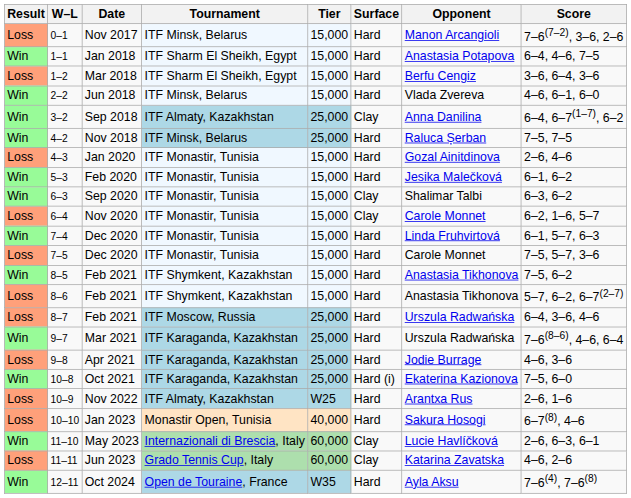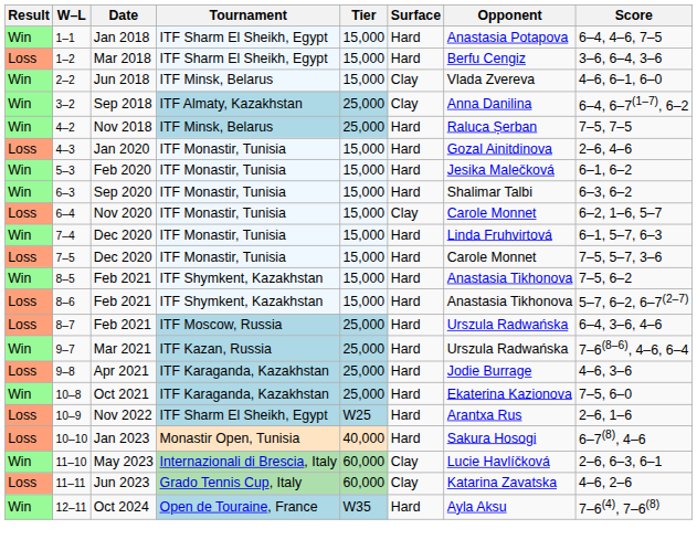 <table class="sortable wikitable">
 <tr>
 <th>Result</th>
 <th class="unsortable">W–L</th>
 <th>Date</th>
 <th>Tournament</th>
 <th>Tier</th>
 <th>Surface</th>
 <th>Opponent</th>
 <th class="unsortable">Score</th>
-</tr>
-<tr>
-<td bgcolor=#ffa07a>Loss</td>
-<td><small>0–1</small></td>
-<td>Nov 2017</td>
-<td style="background:#f0f8ff;">ITF Minsk, Belarus</td>
-<td style="background:#f0f8ff;">15,000</td>
-<td>Hard</td>
-<td> <a href='#'>Manon Arcangioli</a></td>
-<td>7–6<sup>(7–2)</sup>, 3–6, 2–6</td>
 </tr>
 <tr>
 <td bgcolor=#98FB98>Win</td>
 <td><small>1–1</small></td>
 <td>Jan 2018</td>
 <td style="background:#f0f8ff;">ITF Sharm El Sheikh, Egypt</td>
 <td style="background:#f0f8ff;">15,000</td>
 <td>Hard</td>
 <td> <a href='#'>Anastasia Potapova</a></td>
 <td>6–4, 4–6, 7–5</td>
 </tr>
 <tr>
 <td bgcolor=#ffa07a>Loss</td>
 <td><small>1–2</small></td>
 <td>Mar 2018</td>
 <td style="background:#f0f8ff;">ITF Sharm El Sheikh, Egypt</td>
 <td style="background:#f0f8ff;">15,000</td>
 <td>Hard</td>
 <td> <a href='#'>Berfu Cengiz</a></td>
 <td>3–6, 6–4, 3–6</td>
 </tr>
 <tr>
 <td bgcolor=#98FB98>Win</td>
 <td><small>2–2</small></td>
 <td>Jun 2018</td>
 <td style="background:#f0f8ff;">ITF Minsk, Belarus</td>
 <td style="background:#f0f8ff;">15,000</td>
-<td>Hard</td>
+<td>Clay</td>
 <td> Vlada Zvereva</td>
 <td>4–6, 6–1, 6–0</td>
 </tr>
 <tr>
 <td bgcolor=#98FB98>Win</td>
 <td><small>3–2</small></td>
 <td>Sep 2018</td>
 <td style="background:lightblue;">ITF Almaty, Kazakhstan</td>
 <td style="background:lightblue;">25,000</td>
 <td>Clay</td>
 <td> <a href='#'>Anna Danilina</a></td>
 <td>6–4, 6–7<sup>(1–7)</sup>, 6–2</td>
 </tr>
 <tr>
 <td bgcolor=#98FB98>Win</td>
 <td><small>4–2</small></td>
 <td>Nov 2018</td>
 <td style="background:lightblue;">ITF Minsk, Belarus</td>
 <td style="background:lightblue;">25,000</td>
 <td>Hard</td>
 <td> <a href='#'>Raluca Șerban</a></td>
 <td>7–5, 7–5</td>
 </tr>
 <tr>
 <td bgcolor=#ffa07a>Loss</td>
 <td><small>4–3</small></td>
 <td>Jan 2020</td>
 <td style="background:#f0f8ff;">ITF Monastir, Tunisia</td>
 <td style="background:#f0f8ff;">15,000</td>
 <td>Hard</td>
 <td> <a href='#'>Gozal Ainitdinova</a></td>
 <td>2–6, 4–6</td>
 </tr>
 <tr>
 <td bgcolor=#98FB98>Win</td>
 <td><small>5–3</small></td>
 <td>Feb 2020</td>
 <td style="background:#f0f8ff;">ITF Monastir, Tunisia</td>
 <td style="background:#f0f8ff;">15,000</td>
 <td>Hard</td>
 <td> <a href='#'>Jesika Malečková</a></td>
 <td>6–1, 6–2</td>
 </tr>
 <tr>
 <td bgcolor=#98FB98>Win</td>
 <td><small>6–3</small></td>
 <td>Sep 2020</td>
 <td style="background:#f0f8ff;">ITF Monastir, Tunisia</td>
 <td style="background:#f0f8ff;">15,000</td>
-<td>Clay</td>
+<td>Hard</td>
 <td> Shalimar Talbi</td>
 <td>6–3, 6–2</td>
 </tr>
 <tr>
 <td bgcolor=#ffa07a>Loss</td>
 <td><small>6–4</small></td>
 <td>Nov 2020</td>
 <td style="background:#f0f8ff;">ITF Monastir, Tunisia</td>
 <td style="background:#f0f8ff;">15,000</td>
 <td>Clay</td>
 <td> <a href='#'>Carole Monnet</a></td>
 <td>6–2, 1–6, 5–7</td>
 </tr>
 <tr>
 <td bgcolor=#98FB98>Win</td>
 <td><small>7–4</small></td>
 <td>Dec 2020</td>
 <td style="background:#f0f8ff;">ITF Monastir, Tunisia</td>
 <td style="background:#f0f8ff;">15,000</td>
 <td>Hard</td>
 <td> <a href='#'>Linda Fruhvirtová</a></td>
 <td>6–1, 5–7, 6–3</td>
 </tr>
 <tr>
 <td bgcolor=#ffa07a>Loss</td>
 <td><small>7–5</small></td>
 <td>Dec 2020</td>
 <td style="background:#f0f8ff;">ITF Monastir, Tunisia</td>
 <td style="background:#f0f8ff;">15,000</td>
 <td>Hard</td>
 <td> Carole Monnet</td>
 <td>7–5, 5–7, 3–6</td>
 </tr>
 <tr>
 <td bgcolor=#98FB98>Win</td>
 <td><small>8–5</small></td>
 <td>Feb 2021</td>
 <td style="background:#f0f8ff;">ITF Shymkent, Kazakhstan</td>
 <td style="background:#f0f8ff;">15,000</td>
 <td>Hard</td>
 <td> <a href='#'>Anastasia Tikhonova</a></td>
 <td>7–5, 6–2</td>
 </tr>
 <tr>
 <td bgcolor=#ffa07a>Loss</td>
 <td><small>8–6</small></td>
 <td>Feb 2021</td>
 <td style="background:#f0f8ff;">ITF Shymkent, Kazakhstan</td>
 <td style="background:#f0f8ff;">15,000</td>
 <td>Hard</td>
 <td> Anastasia Tikhonova</td>
 <td>5–7, 6–2, 6–7<sup>(2–7)</sup></td>
 </tr>
 <tr>
 <td bgcolor=#ffa07a>Loss</td>
 <td><small>8–7</small></td>
 <td>Feb 2021</td>
 <td style="background:lightblue;">ITF Moscow, Russia</td>
 <td style="background:lightblue;">25,000</td>
 <td>Hard</td>
 <td> <a href='#'>Urszula Radwańska</a></td>
 <td>6–4, 3–6, 4–6</td>
 </tr>
 <tr>
 <td bgcolor=#98FB98>Win</td>
 <td><small>9–7</small></td>
 <td>Mar 2021</td>
-<td style="background:lightblue;">ITF Karaganda, Kazakhstan</td>
+<td style="background:lightblue;">ITF Kazan, Russia</td>
 <td style="background:lightblue;">25,000</td>
 <td>Hard</td>
 <td> Urszula Radwańska</td>
 <td>7–6<sup>(8–6)</sup>, 4–6, 6–4</td>
 </tr>
 <tr>
 <td bgcolor=#ffa07a>Loss</td>
 <td><small>9–8</small></td>
 <td>Apr 2021</td>
 <td style="background:lightblue;">ITF Karaganda, Kazakhstan</td>
 <td style="background:lightblue;">25,000</td>
 <td>Hard</td>
 <td> <a href='#'>Jodie Burrage</a></td>
 <td>4–6, 3–6</td>
 </tr>
 <tr>
 <td bgcolor=#98FB98>Win</td>
 <td><small>10–8</small></td>
 <td>Oct 2021</td>
 <td style="background:lightblue;">ITF Karaganda, Kazakhstan</td>
 <td style="background:lightblue;">25,000</td>
-<td>Hard (i)</td>
+<td>Hard</td>
 <td> <a href='#'>Ekaterina Kazionova</a></td>
 <td>7–5, 6–0</td>
 </tr>
 <tr>
 <td bgcolor=#ffa07a>Loss</td>
 <td><small>10–9</small></td>
 <td>Nov 2022</td>
-<td style="background:lightblue;">ITF Almaty, Kazakhstan</td>
+<td style="background:lightblue;">ITF Sharm El Sheikh, Egypt</td>
 <td style="background:lightblue;">W25</td>
 <td>Hard</td>
 <td> <a href='#'>Arantxa Rus</a></td>
 <td>2–6, 1–6</td>
 </tr>
 <tr>
 <td bgcolor=#ffa07a>Loss</td>
 <td><small>10–10</small></td>
 <td>Jan 2023</td>
 <td style="background:#ffe4c4;">Monastir Open, Tunisia</td>
 <td style="background:#ffe4c4;">40,000</td>
 <td>Hard</td>
 <td> <a href='#'>Sakura Hosogi</a></td>
 <td>6–7<sup>(8)</sup>, 4–6</td>
 </tr>
 <tr>
 <td bgcolor=#98FB98>Win</td>
 <td><small>11–10</small></td>
 <td>May 2023</td>
 <td style="background:#addfad"><a href='#'>Internazionali di Brescia</a>, Italy</td>
 <td style="background:#addfad">60,000</td>
 <td>Clay</td>
 <td> <a href='#'>Lucie Havlíčková</a></td>
 <td>2–6, 6–3, 6–1</td>
 </tr>
 <tr>
 <td bgcolor="#ffa07a">Loss</td>
 <td><small>11–11</small></td>
 <td>Jun 2023</td>
 <td style="background:#addfad"><a href='#'>Grado Tennis Cup</a>, Italy</td>
 <td style="background:#addfad">60,000</td>
 <td>Clay</td>
 <td> <a href='#'>Katarina Zavatska</a></td>
 <td>4–6, 2–6</td>
 </tr>
 <tr>
 <td style="background:#98fb98;">Win</td>
 <td><small>12–11</small></td>
 <td>Oct 2024</td>
 <td style="background:lightblue;"><a href='#'>Open de Touraine</a>, France</td>
 <td style="background:lightblue;">W35</td>
 <td>Hard</td>
 <td> <a href='#'>Ayla Aksu</a></td>
 <td>7–6<sup>(4)</sup>, 7–6<sup>(8)</sup></td>
 </tr>
 </table>
